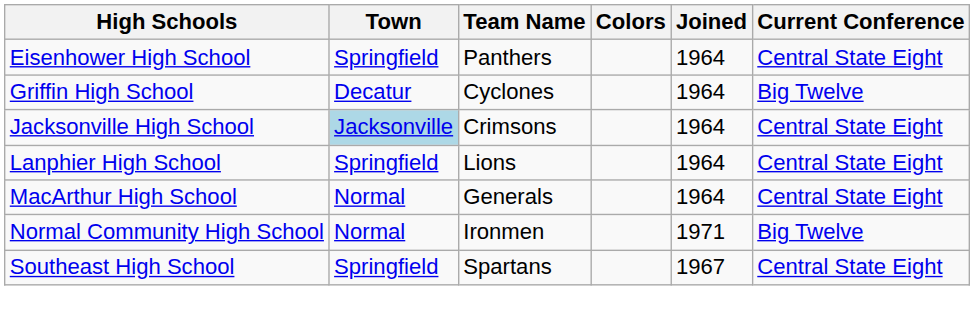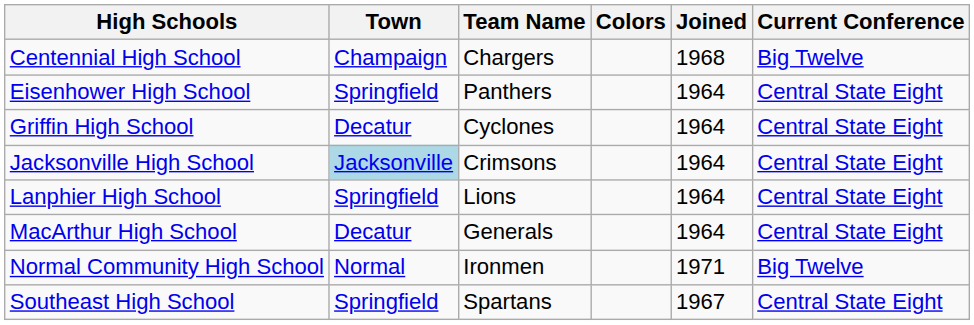 <table class="wikitable">
 <tr>
 <th>High Schools</th>
 <th>Town</th>
 <th>Team Name</th>
 <th>Colors</th>
 <th>Joined</th>
 <th>Current Conference</th>
+</tr>
+<tr>
+<td><a href='#'>Centennial High School</a></td>
+<td><a href='#'>Champaign</a></td>
+<td>Chargers</td>
+<td> </td>
+<td>1968</td>
+<td><a href='#'>Big Twelve</a></td>
 </tr>
 <tr>
 <td><a href='#'>Eisenhower High School</a></td>
 <td><a href='#'>Springfield</a></td>
 <td>Panthers</td>
 <td> </td>
 <td>1964</td>
 <td><a href='#'>Central State Eight</a></td>
 </tr>
 <tr>
 <td><a href='#'>Griffin High School</a></td>
 <td><a href='#'>Decatur</a></td>
 <td>Cyclones</td>
 <td> </td>
 <td>1964</td>
-<td><a href='#'>Big Twelve</a></td>
+<td><a href='#'>Central State Eight</a></td>
 </tr>
 <tr>
 <td><a href='#'>Jacksonville High School</a></td>
 <td style="background: lightblue;"><a href='#'>Jacksonville</a></td>
 <td>Crimsons</td>
 <td> </td>
 <td>1964</td>
 <td><a href='#'>Central State Eight</a></td>
 </tr>
 <tr>
 <td><a href='#'>Lanphier High School</a></td>
 <td><a href='#'>Springfield</a></td>
 <td>Lions</td>
 <td> </td>
 <td>1964</td>
 <td><a href='#'>Central State Eight</a></td>
 </tr>
 <tr>
 <td><a href='#'>MacArthur High School</a></td>
-<td><a href='#'>Normal</a></td>
+<td><a href='#'>Decatur</a></td>
 <td>Generals</td>
 <td> </td>
 <td>1964</td>
 <td><a href='#'>Central State Eight</a></td>
 </tr>
 <tr>
 <td><a href='#'>Normal Community High School</a></td>
 <td><a href='#'>Normal</a></td>
 <td>Ironmen</td>
 <td> </td>
 <td>1971</td>
 <td><a href='#'>Big Twelve</a></td>
 </tr>
 <tr>
 <td><a href='#'>Southeast High School</a></td>
 <td><a href='#'>Springfield</a></td>
 <td>Spartans</td>
 <td> </td>
 <td>1967</td>
 <td><a href='#'>Central State Eight</a></td>
 </tr>
 </table>
